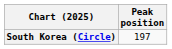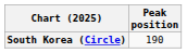 <table class="wikitable plainrowheaders" style="text-align:center">
 <tr>
 <th scope="col">Chart (2025)</th>
 <th scope="col">Peak<br>position</th>
 </tr>
 <tr>
 <th scope="row">South Korea (<a href='#'>Circle</a>)</th>
-<td>197</td>
+<td>190</td>
 </tr>
 </table>
